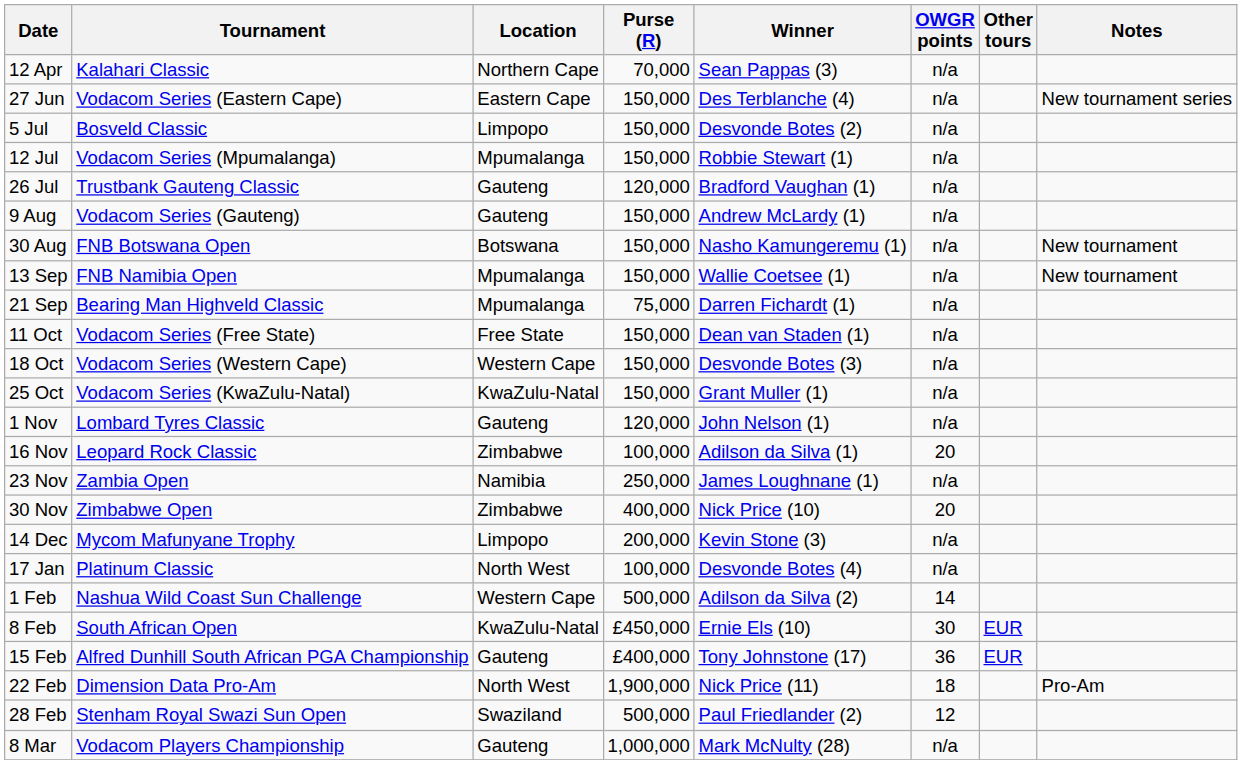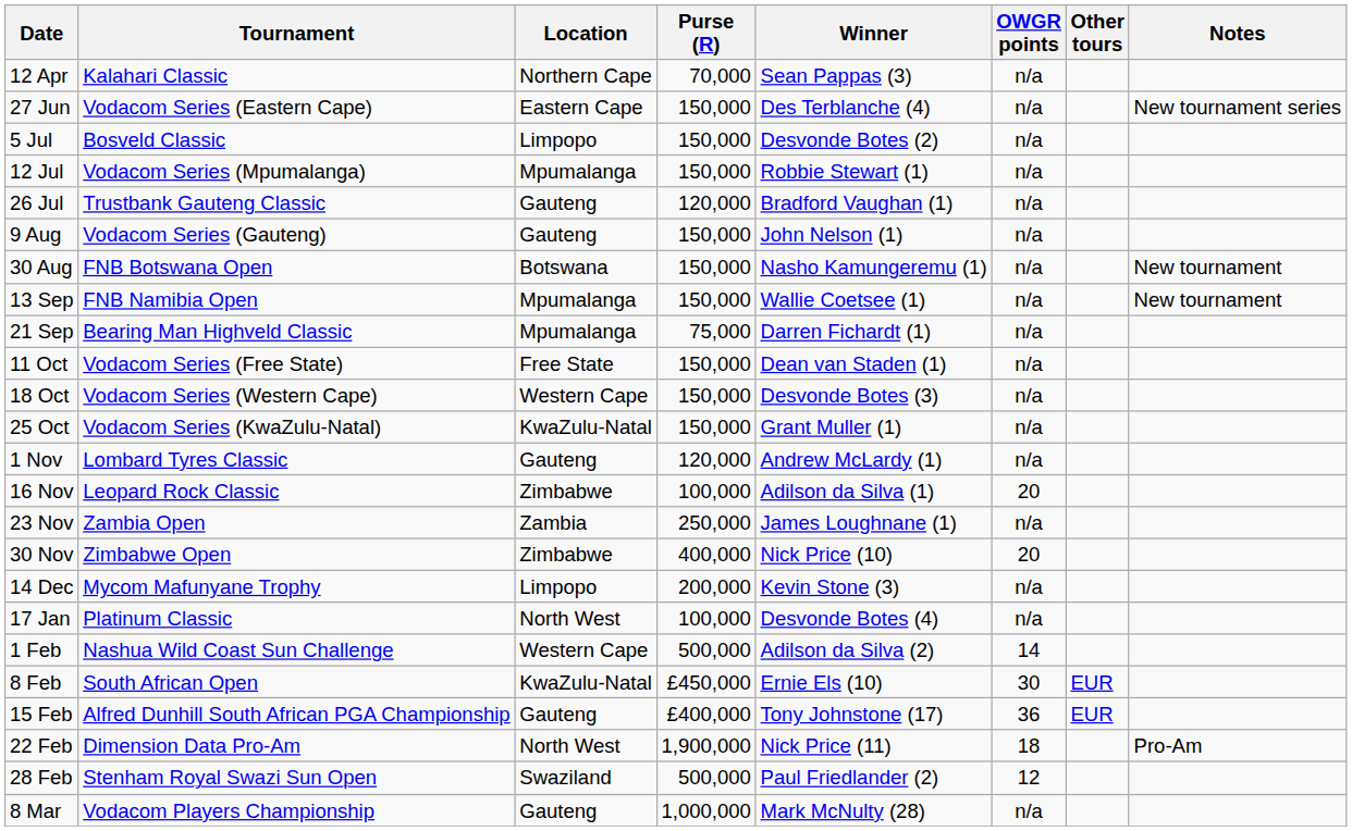 <table class="wikitable" style="font-size:95%">
 <tr>
 <th>Date</th>
 <th>Tournament</th>
 <th>Location</th>
 <th>Purse<br>(<a href='#'>R</a>)</th>
 <th>Winner</th>
 <th><a href='#'>OWGR</a><br>points</th>
 <th>Other<br>tours</th>
 <th>Notes</th>
 </tr>
 <tr>
 <td>12 Apr</td>
 <td><a href='#'>Kalahari Classic</a></td>
 <td>Northern Cape</td>
 <td align=right>70,000</td>
 <td> <a href='#'>Sean Pappas</a> (3)</td>
 <td align=center>n/a</td>
 <td></td>
 <td></td>
 </tr>
 <tr>
 <td>27 Jun</td>
 <td><a href='#'>Vodacom Series</a> (Eastern Cape)</td>
 <td>Eastern Cape</td>
 <td align=right>150,000</td>
 <td> <a href='#'>Des Terblanche</a> (4)</td>
 <td align=center>n/a</td>
 <td></td>
 <td>New tournament series</td>
 </tr>
 <tr>
 <td>5 Jul</td>
 <td><a href='#'>Bosveld Classic</a></td>
 <td>Limpopo</td>
 <td align=right>150,000</td>
 <td> <a href='#'>Desvonde Botes</a> (2)</td>
 <td align=center>n/a</td>
 <td></td>
 <td></td>
 </tr>
 <tr>
 <td>12 Jul</td>
 <td><a href='#'>Vodacom Series</a> (Mpumalanga)</td>
 <td>Mpumalanga</td>
 <td align=right>150,000</td>
 <td> <a href='#'>Robbie Stewart</a> (1)</td>
 <td align=center>n/a</td>
 <td></td>
 <td></td>
 </tr>
 <tr>
 <td>26 Jul</td>
 <td><a href='#'>Trustbank Gauteng Classic</a></td>
 <td>Gauteng</td>
 <td align=right>120,000</td>
 <td> <a href='#'>Bradford Vaughan</a> (1)</td>
 <td align=center>n/a</td>
 <td></td>
 <td></td>
 </tr>
 <tr>
 <td>9 Aug</td>
 <td><a href='#'>Vodacom Series</a> (Gauteng)</td>
 <td>Gauteng</td>
 <td align=right>150,000</td>
-<td> <a href='#'>Andrew McLardy</a> (1)</td>
+<td> <a href='#'>John Nelson</a> (1)</td>
 <td align=center>n/a</td>
 <td></td>
 <td></td>
 </tr>
 <tr>
 <td>30 Aug</td>
 <td><a href='#'>FNB Botswana Open</a></td>
 <td>Botswana</td>
 <td align=right>150,000</td>
 <td> <a href='#'>Nasho Kamungeremu</a> (1)</td>
 <td align=center>n/a</td>
 <td></td>
 <td>New tournament</td>
 </tr>
 <tr>
 <td>13 Sep</td>
 <td><a href='#'>FNB Namibia Open</a></td>
 <td>Mpumalanga</td>
 <td align=right>150,000</td>
 <td> <a href='#'>Wallie Coetsee</a> (1)</td>
 <td align=center>n/a</td>
 <td></td>
 <td>New tournament</td>
 </tr>
 <tr>
 <td>21 Sep</td>
 <td><a href='#'>Bearing Man Highveld Classic</a></td>
 <td>Mpumalanga</td>
 <td align=right>75,000</td>
 <td> <a href='#'>Darren Fichardt</a> (1)</td>
 <td align=center>n/a</td>
 <td></td>
 <td></td>
 </tr>
 <tr>
 <td>11 Oct</td>
 <td><a href='#'>Vodacom Series</a> (Free State)</td>
 <td>Free State</td>
 <td align=right>150,000</td>
 <td> <a href='#'>Dean van Staden</a> (1)</td>
 <td align=center>n/a</td>
 <td></td>
 <td></td>
 </tr>
 <tr>
 <td>18 Oct</td>
 <td><a href='#'>Vodacom Series</a> (Western Cape)</td>
 <td>Western Cape</td>
 <td align=right>150,000</td>
 <td> <a href='#'>Desvonde Botes</a> (3)</td>
 <td align=center>n/a</td>
 <td></td>
 <td></td>
 </tr>
 <tr>
 <td>25 Oct</td>
 <td><a href='#'>Vodacom Series</a> (KwaZulu-Natal)</td>
 <td>KwaZulu-Natal</td>
 <td align=right>150,000</td>
 <td> <a href='#'>Grant Muller</a> (1)</td>
 <td align=center>n/a</td>
 <td></td>
 <td></td>
 </tr>
 <tr>
 <td>1 Nov</td>
 <td><a href='#'>Lombard Tyres Classic</a></td>
 <td>Gauteng</td>
 <td align=right>120,000</td>
-<td> <a href='#'>John Nelson</a> (1)</td>
+<td> <a href='#'>Andrew McLardy</a> (1)</td>
 <td align=center>n/a</td>
 <td></td>
 <td></td>
 </tr>
 <tr>
 <td>16 Nov</td>
 <td><a href='#'>Leopard Rock Classic</a></td>
 <td>Zimbabwe</td>
 <td align=right>100,000</td>
 <td> <a href='#'>Adilson da Silva</a> (1)</td>
 <td align=center>20</td>
 <td></td>
 <td></td>
 </tr>
 <tr>
 <td>23 Nov</td>
 <td><a href='#'>Zambia Open</a></td>
-<td>Namibia</td>
+<td>Zambia</td>
 <td align=right>250,000</td>
 <td> <a href='#'>James Loughnane</a> (1)</td>
 <td align=center>n/a</td>
 <td></td>
 <td></td>
 </tr>
 <tr>
 <td>30 Nov</td>
 <td><a href='#'>Zimbabwe Open</a></td>
 <td>Zimbabwe</td>
 <td align=right>400,000</td>
 <td> <a href='#'>Nick Price</a> (10)</td>
 <td align=center>20</td>
 <td></td>
 <td></td>
 </tr>
 <tr>
 <td>14 Dec</td>
 <td><a href='#'>Mycom Mafunyane Trophy</a></td>
 <td>Limpopo</td>
 <td align=right>200,000</td>
 <td> <a href='#'>Kevin Stone</a> (3)</td>
 <td align=center>n/a</td>
 <td></td>
 <td></td>
 </tr>
 <tr>
 <td>17 Jan</td>
 <td><a href='#'>Platinum Classic</a></td>
 <td>North West</td>
 <td align=right>100,000</td>
 <td> <a href='#'>Desvonde Botes</a> (4)</td>
 <td align=center>n/a</td>
 <td></td>
 <td></td>
 </tr>
 <tr>
 <td>1 Feb</td>
 <td><a href='#'>Nashua Wild Coast Sun Challenge</a></td>
 <td>Western Cape</td>
 <td align=right>500,000</td>
 <td> <a href='#'>Adilson da Silva</a> (2)</td>
 <td align=center>14</td>
 <td></td>
 <td></td>
 </tr>
 <tr>
 <td>8 Feb</td>
 <td><a href='#'>South African Open</a></td>
 <td>KwaZulu-Natal</td>
 <td align=right>£450,000</td>
 <td> <a href='#'>Ernie Els</a> (10)</td>
 <td align=center>30</td>
 <td><a href='#'>EUR</a></td>
 <td></td>
 </tr>
 <tr>
 <td>15 Feb</td>
 <td><a href='#'>Alfred Dunhill South African PGA Championship</a></td>
 <td>Gauteng</td>
 <td align=right>£400,000</td>
 <td> <a href='#'>Tony Johnstone</a> (17)</td>
 <td align=center>36</td>
 <td><a href='#'>EUR</a></td>
 <td></td>
 </tr>
 <tr>
 <td>22 Feb</td>
 <td><a href='#'>Dimension Data Pro-Am</a></td>
 <td>North West</td>
 <td align=right>1,900,000</td>
 <td> <a href='#'>Nick Price</a> (11)</td>
 <td align=center>18</td>
 <td></td>
 <td>Pro-Am</td>
 </tr>
 <tr>
 <td>28 Feb</td>
 <td><a href='#'>Stenham Royal Swazi Sun Open</a></td>
 <td>Swaziland</td>
 <td align=right>500,000</td>
 <td> <a href='#'>Paul Friedlander</a> (2)</td>
 <td align=center>12</td>
 <td></td>
 <td></td>
 </tr>
 <tr>
 <td>8 Mar</td>
 <td><a href='#'>Vodacom Players Championship</a></td>
 <td>Gauteng</td>
 <td align=right>1,000,000</td>
 <td> <a href='#'>Mark McNulty</a> (28)</td>
 <td align=center>n/a</td>
 <td></td>
 <td></td>
 </tr>
 </table>
